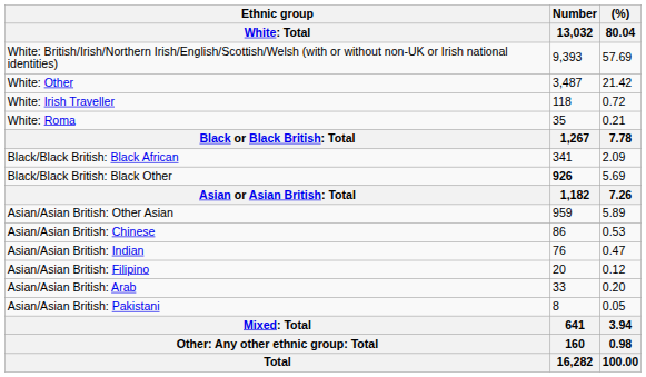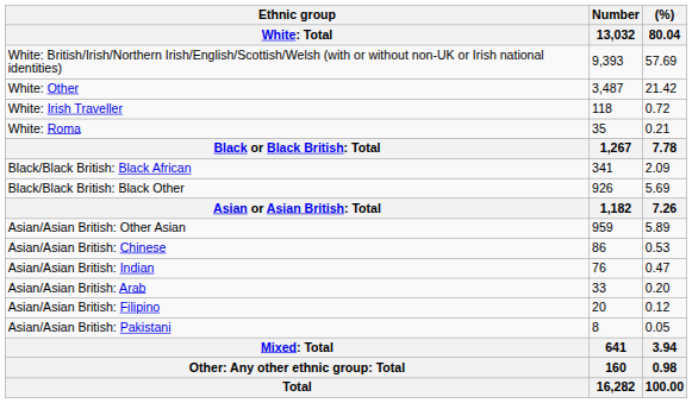 <table class="wikitable">
 <tr>
 <th>Ethnic group</th>
 <th>Number</th>
 <th>(%)</th>
 </tr>
 <tr>
 <th><a href='#'>White</a>: Total</th>
 <th>13,032</th>
 <th>80.04</th>
 </tr>
 <tr>
 <td>White: British/Irish/Northern Irish/English/Scottish/Welsh (with or without non-UK or Irish national identities)</td>
 <td>9,393</td>
 <td>57.69</td>
 </tr>
 <tr>
 <td>White: <a href='#'>Other</a></td>
 <td>3,487</td>
 <td>21.42</td>
 </tr>
 <tr>
 <td>White: <a href='#'>Irish Traveller</a></td>
 <td>118</td>
 <td>0.72</td>
 </tr>
 <tr>
 <td>White: <a href='#'>Roma</a></td>
 <td>35</td>
 <td>0.21</td>
 </tr>
 <tr>
 <th><a href='#'>Black</a> or <a href='#'>Black British</a>: Total</th>
 <th>1,267</th>
 <th>7.78</th>
 </tr>
 <tr>
 <td>Black/Black British: <a href='#'>Black African</a></td>
 <td>341</td>
 <td>2.09</td>
 </tr>
 <tr>
 <td>Black/Black British: Black Other</td>
-<td><strong>926</strong></td>
+<td>926</td>
 <td>5.69</td>
 </tr>
 <tr>
 <th><a href='#'>Asian</a> or <a href='#'>Asian British</a>: Total</th>
 <th>1,182</th>
 <th>7.26</th>
 </tr>
 <tr>
 <td>Asian/Asian British: Other Asian</td>
 <td>959</td>
 <td>5.89</td>
 </tr>
 <tr>
 <td>Asian/Asian British: <a href='#'>Chinese</a></td>
 <td>86</td>
 <td>0.53</td>
 </tr>
 <tr>
 <td>Asian/Asian British: <a href='#'>Indian</a></td>
 <td>76</td>
 <td>0.47</td>
 </tr>
 <tr>
+<td>Asian/Asian British: <a href='#'>Arab</a></td>
+<td>33</td>
+<td>0.20</td>
+</tr>
+<tr>
 <td>Asian/Asian British: <a href='#'>Filipino</a></td>
 <td>20</td>
 <td>0.12</td>
-</tr>
-<tr>
-<td>Asian/Asian British: <a href='#'>Arab</a></td>
-<td>33</td>
-<td>0.20</td>
 </tr>
 <tr>
 <td>Asian/Asian British: <a href='#'>Pakistani</a></td>
 <td>8</td>
 <td>0.05</td>
 </tr>
 <tr>
 <th><a href='#'>Mixed</a>: Total</th>
 <th>641</th>
 <th>3.94</th>
 </tr>
 <tr>
 <th>Other: Any other ethnic group: Total</th>
 <th>160</th>
 <th>0.98</th>
 </tr>
 <tr>
 <th>Total</th>
 <th>16,282</th>
 <th>100.00</th>
 </tr>
 </table>
